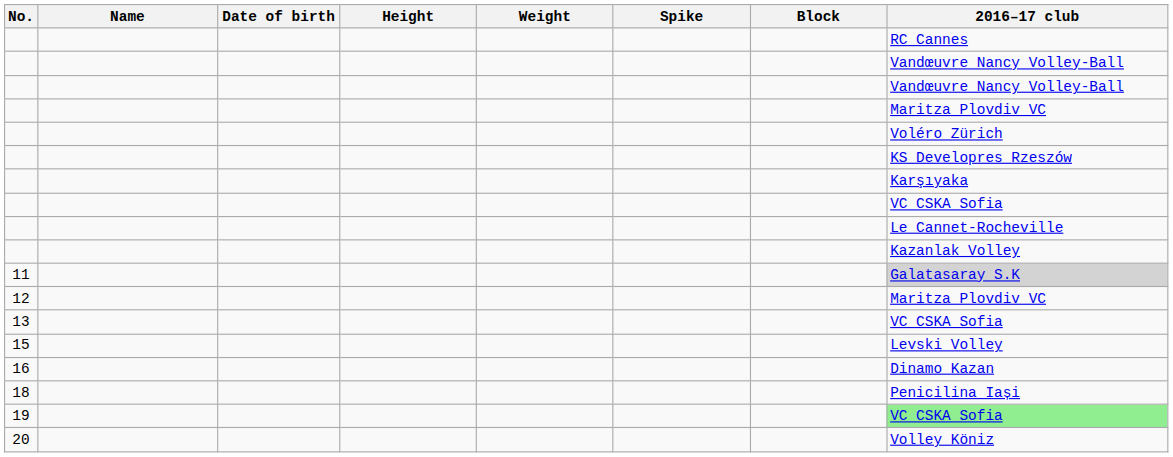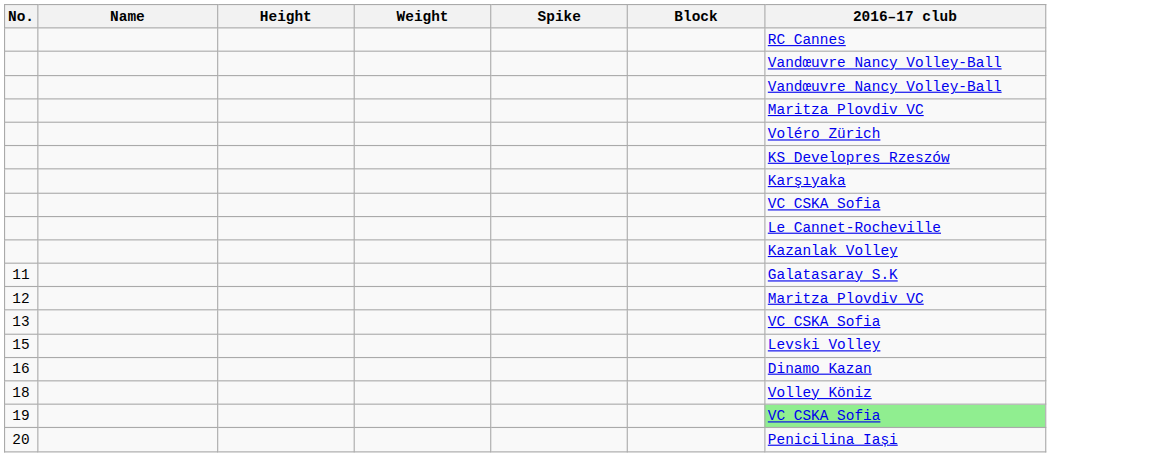 <table class="wikitable sortable" style="font-size:100%; text-align:center;">
 <tr>
 <th>No.</th>
 <th style="width:12em">Name</th>
-<th style="width:8em">Date of birth</th>
 <th style="width:9em">Height</th>
 <th style="width:9em">Weight</th>
 <th style="width:9em">Spike</th>
 <th style="width:9em">Block</th>
 <th style="width:19em">2016–17 club</th>
 </tr>
 <tr>
 <td></td>
 <td align=left></td>
-<td align=right></td>
 <td></td>
 <td></td>
 <td></td>
 <td></td>
 <td align=left> <a href='#'>RC Cannes</a></td>
 </tr>
 <tr>
 <td></td>
 <td align=left></td>
-<td align=right></td>
 <td></td>
 <td></td>
 <td></td>
 <td></td>
 <td align=left> <a href='#'>Vandœuvre Nancy Volley-Ball</a></td>
 </tr>
 <tr>
 <td></td>
 <td align=left></td>
-<td align=right></td>
 <td></td>
 <td></td>
 <td></td>
 <td></td>
 <td align=left> <a href='#'>Vandœuvre Nancy Volley-Ball</a></td>
 </tr>
 <tr>
 <td></td>
 <td align=left></td>
-<td align=right></td>
 <td></td>
 <td></td>
 <td></td>
 <td></td>
 <td align=left> <a href='#'>Maritza Plovdiv VC</a></td>
 </tr>
 <tr>
 <td></td>
 <td align=left></td>
-<td align=right></td>
 <td></td>
 <td></td>
 <td></td>
 <td></td>
 <td align=left> <a href='#'>Voléro Zürich</a></td>
 </tr>
 <tr>
 <td></td>
 <td align=left></td>
-<td align=right></td>
 <td></td>
 <td></td>
 <td></td>
 <td></td>
 <td align=left> <a href='#'>KS Developres Rzeszów</a></td>
 </tr>
 <tr>
 <td></td>
 <td align=left></td>
-<td align=right></td>
 <td></td>
 <td></td>
 <td></td>
 <td></td>
 <td align=left> <a href='#'>Karşıyaka</a></td>
 </tr>
 <tr>
 <td></td>
 <td align=left></td>
-<td align=right></td>
 <td></td>
 <td></td>
 <td></td>
 <td></td>
 <td align=left> <a href='#'>VC CSKA Sofia</a></td>
 </tr>
 <tr>
 <td></td>
 <td align=left></td>
-<td align=right></td>
 <td></td>
 <td></td>
 <td></td>
 <td></td>
 <td align=left> <a href='#'>Le Cannet-Rocheville</a></td>
 </tr>
 <tr>
 <td></td>
 <td align=left></td>
-<td align=right></td>
 <td></td>
 <td></td>
 <td></td>
 <td></td>
 <td align=left> <a href='#'>Kazanlak Volley</a></td>
 </tr>
 <tr>
 <td>11</td>
 <td align=left></td>
-<td align=right></td>
 <td></td>
 <td></td>
 <td></td>
 <td></td>
-<td align=left style="background: lightgrey;"> <a href='#'>Galatasaray S.K</a></td>
+<td align=left> <a href='#'>Galatasaray S.K</a></td>
 </tr>
 <tr>
 <td>12</td>
 <td align=left></td>
-<td align=right></td>
 <td></td>
 <td></td>
 <td></td>
 <td></td>
 <td align=left> <a href='#'>Maritza Plovdiv VC</a></td>
 </tr>
 <tr>
 <td>13</td>
 <td align=left></td>
-<td align=right></td>
 <td></td>
 <td></td>
 <td></td>
 <td></td>
 <td align=left> <a href='#'>VC CSKA Sofia</a></td>
 </tr>
 <tr>
 <td>15</td>
 <td align=left></td>
-<td align=right></td>
 <td></td>
 <td></td>
 <td></td>
 <td></td>
 <td align=left> <a href='#'>Levski Volley</a></td>
 </tr>
 <tr>
 <td>16</td>
 <td align=left></td>
-<td align=right></td>
 <td></td>
 <td></td>
 <td></td>
 <td></td>
 <td align=left> <a href='#'>Dinamo Kazan</a></td>
 </tr>
 <tr>
 <td>18</td>
 <td align=left></td>
-<td align=right></td>
 <td></td>
 <td></td>
 <td></td>
 <td></td>
-<td align=left> <a href='#'>Penicilina Iași</a></td>
+<td align=left> <a href='#'>Volley Köniz</a></td>
 </tr>
 <tr>
 <td>19</td>
 <td align=left></td>
-<td align=right></td>
 <td></td>
 <td></td>
 <td></td>
 <td></td>
 <td align=left style="background: lightgreen;"> <a href='#'>VC CSKA Sofia</a></td>
 </tr>
 <tr>
 <td>20</td>
 <td align=left></td>
-<td align=right></td>
 <td></td>
 <td></td>
 <td></td>
 <td></td>
-<td align=left> <a href='#'>Volley Köniz</a></td>
+<td align=left> <a href='#'>Penicilina Iași</a></td>
 </tr>
 </table>
